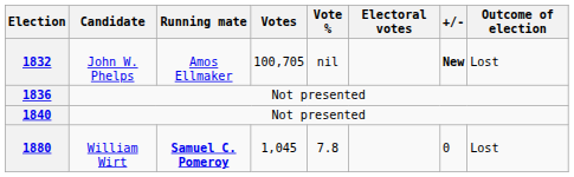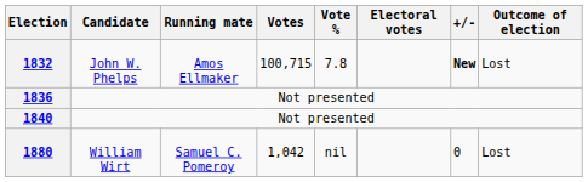 <table class="sortable wikitable" style="text-align:center">
 <tr>
 <th>Election</th>
 <th>Candidate</th>
 <th>Running mate</th>
 <th>Votes</th>
 <th>Vote %</th>
 <th>Electoral votes</th>
 <th>+/-</th>
 <th>Outcome of election</th>
 </tr>
 <tr>
 <th><a href='#'>1832</a></th>
 <td><br><a href='#'>John W. Phelps</a></td>
 <td><br><a href='#'>Amos Ellmaker</a></td>
-<td align="center">100,705</td>
-<td align="center">nil</td>
+<td align="center">100,715</td>
+<td align="center">7.8</td>
 <td align="left"></td>
 <td align="left"><strong>New</strong></td>
 <td align="left">Lost</td>
 </tr>
 <tr>
 <th><a href='#'>1836</a></th>
 <td align="center" colspan=7>Not presented</td>
 </tr>
 <tr>
 <th><a href='#'>1840</a></th>
 <td align="center" colspan=7>Not presented</td>
 </tr>
 <tr>
 <th><a href='#'>1880</a></th>
 <td><br><a href='#'>William Wirt</a></td>
-<td><strong><br><a href='#'>Samuel C. Pomeroy</a></strong></td>
-<td align="center">1,045</td>
-<td align="center">7.8</td>
+<td><br><a href='#'>Samuel C. Pomeroy</a></td>
+<td align="center">1,042</td>
+<td align="center">nil</td>
 <td align="left"></td>
 <td align="left">0</td>
 <td align="left">Lost</td>
 </tr>
 </table>
